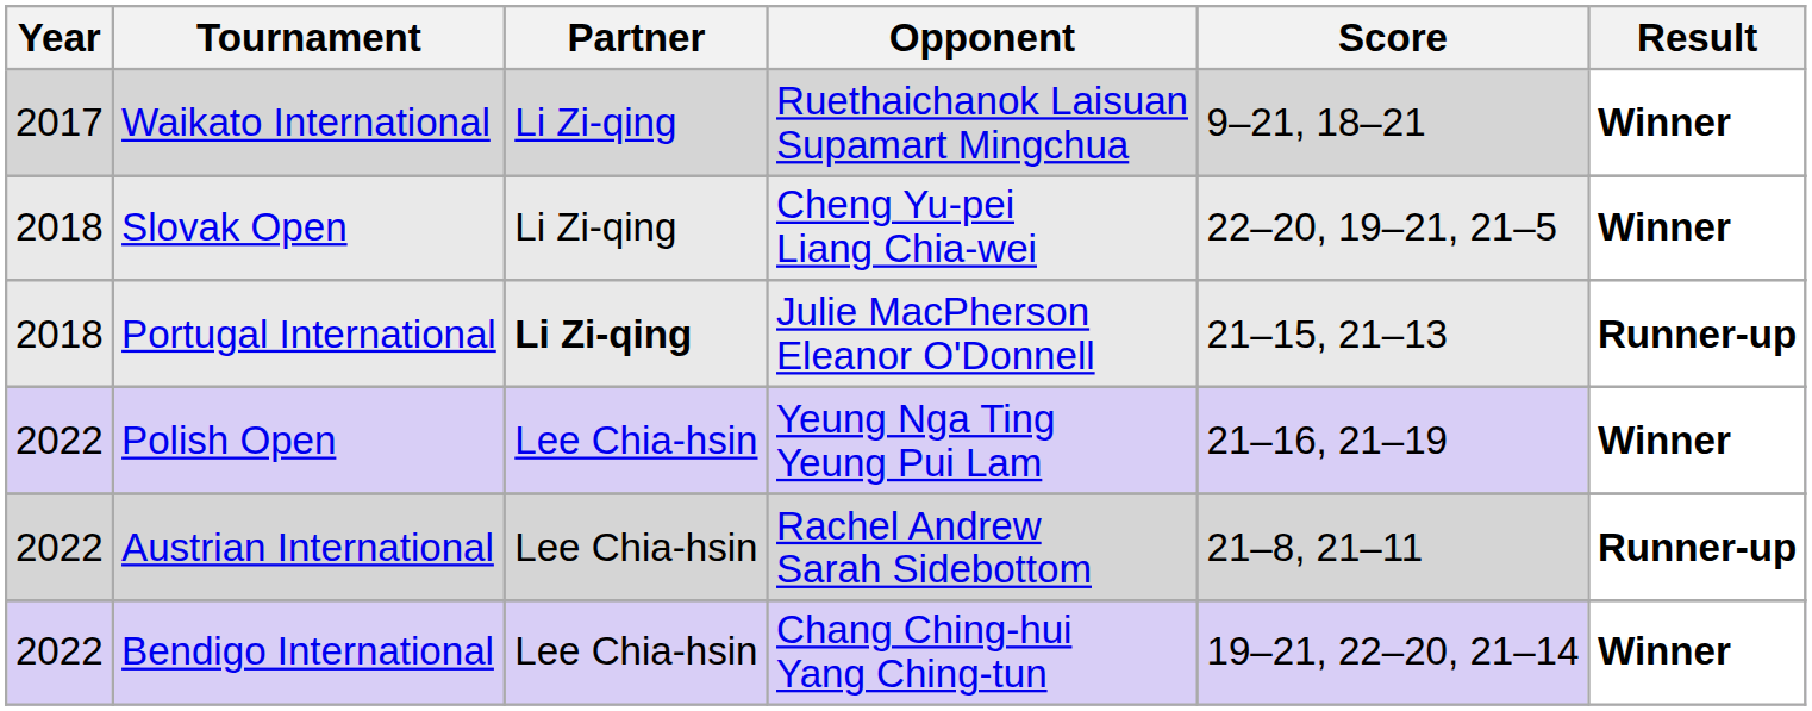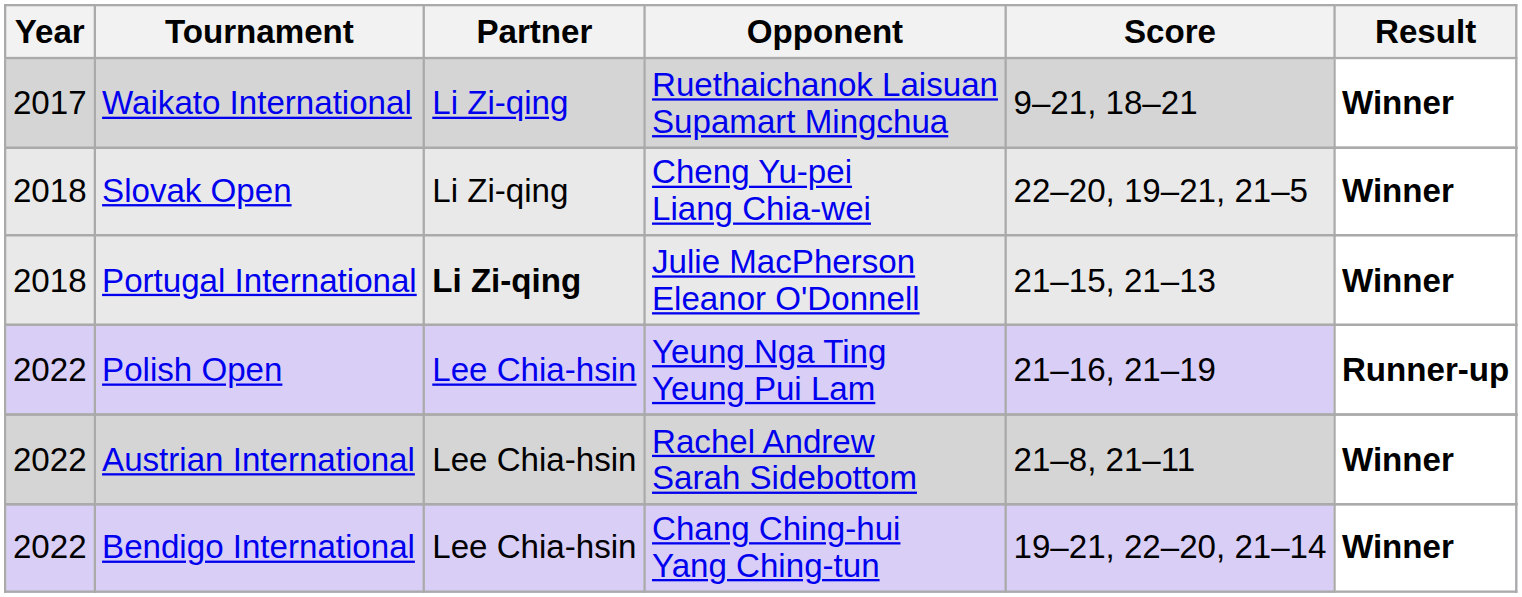 <table class="sortable wikitable" style="font-size: 90%;">
 <tr>
 <th>Year</th>
 <th>Tournament</th>
 <th>Partner</th>
 <th>Opponent</th>
 <th>Score</th>
 <th>Result</th>
 </tr>
 <tr bgcolor="#D5D5D5">
 <td align="center">2017</td>
 <td align="left"><a href='#'>Waikato International</a></td>
 <td align="left"> <a href='#'>Li Zi-qing</a></td>
 <td align="left"> <a href='#'>Ruethaichanok Laisuan</a><br> <a href='#'>Supamart Mingchua</a></td>
 <td align="left">9–21, 18–21</td>
 <td bgcolor="#FFFFFF"> <strong>Winner</strong></td>
 </tr>
 <tr>
 </tr>
 <tr bgcolor="#E9E9E9">
 <td align="center">2018</td>
 <td align="left"><a href='#'>Slovak Open</a></td>
 <td align="left"> Li Zi-qing</td>
 <td align="left"> <a href='#'>Cheng Yu-pei</a><br> <a href='#'>Liang Chia-wei</a></td>
 <td align="left">22–20, 19–21, 21–5</td>
 <td bgcolor="#FFFFFF"> <strong>Winner</strong></td>
 </tr>
 <tr>
 </tr>
 <tr bgcolor="#E9E9E9">
 <td align="center">2018</td>
 <td align="left"><a href='#'>Portugal International</a></td>
 <td align="left"><strong> Li Zi-qing</strong></td>
 <td align="left"> <a href='#'>Julie MacPherson</a><br> <a href='#'>Eleanor O'Donnell</a></td>
 <td align="left">21–15, 21–13</td>
-<td bgcolor="#FFFFFF"> <strong>Runner-up</strong></td>
+<td bgcolor="#FFFFFF"> <strong>Winner</strong></td>
 </tr>
 <tr>
 </tr>
 <tr bgcolor="#D8CEF6">
 <td align="center">2022</td>
 <td align="left"><a href='#'>Polish Open</a></td>
 <td align="left"> <a href='#'>Lee Chia-hsin</a></td>
 <td align="left"> <a href='#'>Yeung Nga Ting</a><br> <a href='#'>Yeung Pui Lam</a></td>
 <td align="left">21–16, 21–19</td>
-<td bgcolor="#FFFFFF"> <strong>Winner</strong></td>
+<td bgcolor="#FFFFFF"> <strong>Runner-up</strong></td>
 </tr>
 <tr>
 </tr>
 <tr bgcolor="#D5D5D5">
 <td align="center">2022</td>
 <td align="left"><a href='#'>Austrian International</a></td>
 <td align="left"> Lee Chia-hsin</td>
 <td align="left"> <a href='#'>Rachel Andrew</a><br> <a href='#'>Sarah Sidebottom</a></td>
 <td align="left">21–8, 21–11</td>
-<td bgcolor="#FFFFFF"> <strong>Runner-up</strong></td>
+<td bgcolor="#FFFFFF"> <strong>Winner</strong></td>
 </tr>
 <tr>
 </tr>
 <tr bgcolor="#D8CEF6">
 <td align="center">2022</td>
 <td align="left"><a href='#'>Bendigo International</a></td>
 <td align="left"> Lee Chia-hsin</td>
 <td align="left"> <a href='#'>Chang Ching-hui</a><br> <a href='#'>Yang Ching-tun</a></td>
 <td align="left">19–21, 22–20, 21–14</td>
 <td bgcolor="#FFFFFF"> <strong>Winner</strong></td>
 </tr>
 </table>
